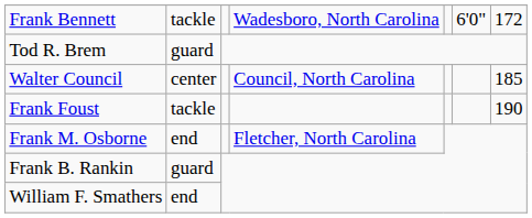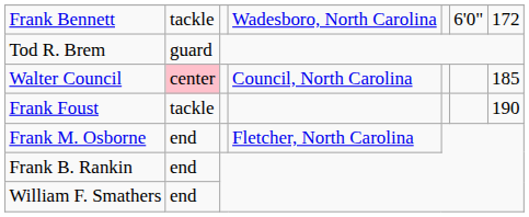 <table class="wikitable">
 <tr>
 </tr>
 <tr>
 </tr>
 <tr>
 <td><a href='#'>Frank Bennett</a></td>
 <td>tackle</td>
 <td></td>
 <td><a href='#'>Wadesboro, North Carolina</a></td>
 <td></td>
 <td>6'0"</td>
 <td>172</td>
 </tr>
 <tr>
 <td>Tod R. Brem</td>
 <td>guard</td>
 </tr>
 <tr>
 <td><a href='#'>Walter Council</a></td>
-<td>center</td>
+<td style="background: pink;">center</td>
 <td></td>
 <td><a href='#'>Council, North Carolina</a></td>
 <td></td>
 <td></td>
 <td>185</td>
 </tr>
 <tr>
 <td><a href='#'>Frank Foust</a></td>
 <td>tackle</td>
 <td></td>
 <td></td>
 <td></td>
 <td></td>
 <td>190</td>
 </tr>
 <tr>
 <td><a href='#'>Frank M. Osborne</a></td>
 <td>end</td>
 <td></td>
 <td><a href='#'>Fletcher, North Carolina</a></td>
 </tr>
 <tr>
 <td>Frank B. Rankin</td>
-<td>guard</td>
+<td>end</td>
 </tr>
 <tr>
 <td>William F. Smathers</td>
 <td>end</td>
 </tr>
 </table>
